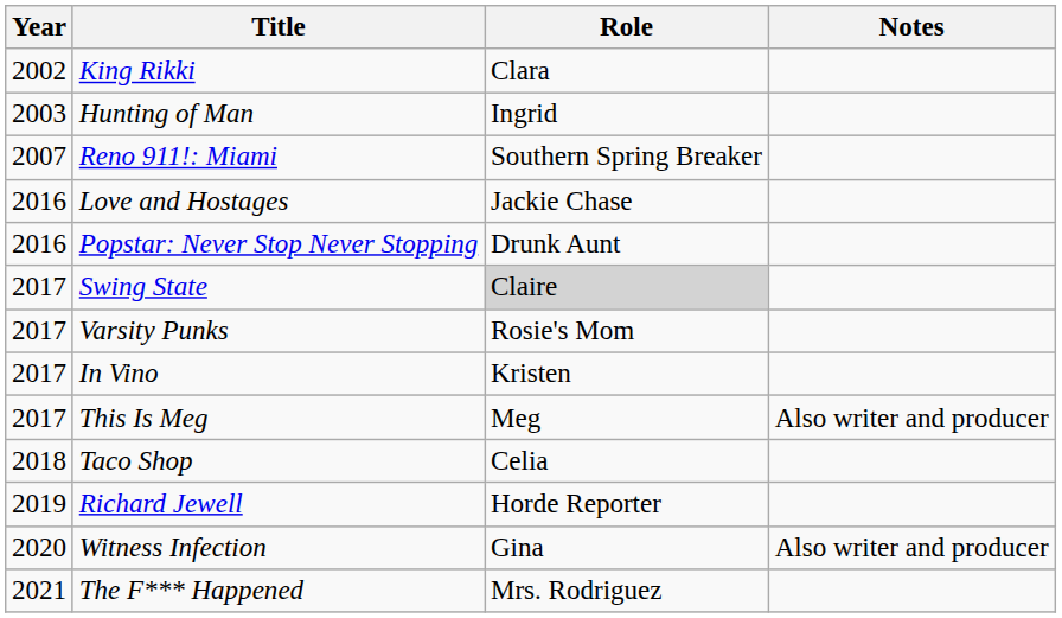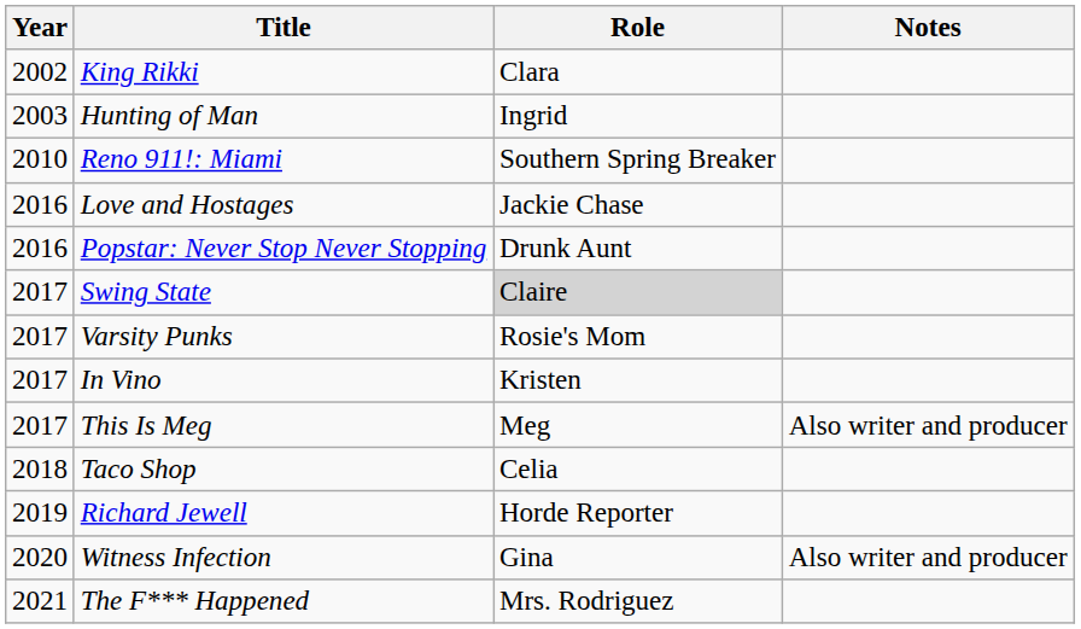 <table class="wikitable sortable">
 <tr>
 <th>Year</th>
 <th>Title</th>
 <th>Role</th>
 <th>Notes</th>
 </tr>
 <tr>
 <td>2002</td>
 <td><em><a href='#'>King Rikki</a></em></td>
 <td>Clara</td>
 <td></td>
 </tr>
 <tr>
 <td>2003</td>
 <td><em>Hunting of Man</em></td>
 <td>Ingrid</td>
 <td></td>
 </tr>
 <tr>
-<td>2007</td>
+<td>2010</td>
 <td><em><a href='#'>Reno 911!: Miami</a></em></td>
 <td>Southern Spring Breaker</td>
 <td></td>
 </tr>
 <tr>
 <td>2016</td>
 <td><em>Love and Hostages</em></td>
 <td>Jackie Chase</td>
 <td></td>
 </tr>
 <tr>
 <td>2016</td>
 <td><em><a href='#'>Popstar: Never Stop Never Stopping</a></em></td>
 <td>Drunk Aunt</td>
 <td></td>
 </tr>
 <tr>
 <td>2017</td>
 <td><a href='#'><em>Swing State</em></a></td>
 <td style="background: lightgrey;">Claire</td>
 <td></td>
 </tr>
 <tr>
 <td>2017</td>
 <td><em>Varsity Punks</em></td>
 <td>Rosie's Mom</td>
 <td></td>
 </tr>
 <tr>
 <td>2017</td>
 <td><em>In Vino</em></td>
 <td>Kristen</td>
 <td></td>
 </tr>
 <tr>
 <td>2017</td>
 <td><em>This Is Meg</em></td>
 <td>Meg</td>
 <td>Also writer and producer</td>
 </tr>
 <tr>
 <td>2018</td>
 <td><em>Taco Shop</em></td>
 <td>Celia</td>
 <td></td>
 </tr>
 <tr>
 <td>2019</td>
 <td><a href='#'><em>Richard Jewell</em></a></td>
 <td>Horde Reporter</td>
 <td></td>
 </tr>
 <tr>
 <td>2020</td>
 <td><em>Witness Infection</em></td>
 <td>Gina</td>
 <td>Also writer and producer</td>
 </tr>
 <tr>
 <td>2021</td>
 <td><em>The F*** Happened</em></td>
 <td>Mrs. Rodriguez</td>
 <td></td>
 </tr>
 </table>
